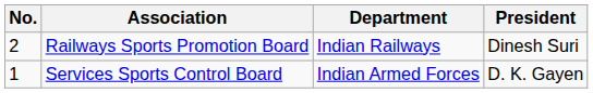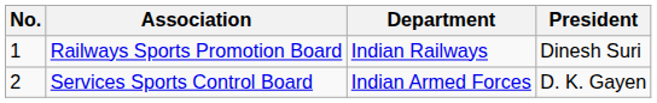 <table class="wikitable sortable">
 <tr>
 <th>No.</th>
 <th>Association</th>
 <th>Department</th>
 <th>President</th>
 </tr>
 <tr>
-<td>2</td>
+<td>1</td>
 <td><a href='#'>Railways Sports Promotion Board</a></td>
 <td><a href='#'>Indian Railways</a></td>
 <td>Dinesh Suri</td>
 </tr>
 <tr>
-<td>1</td>
+<td>2</td>
 <td><a href='#'>Services Sports Control Board</a></td>
 <td><a href='#'>Indian Armed Forces</a></td>
 <td>D. K. Gayen</td>
 </tr>
 </table>
